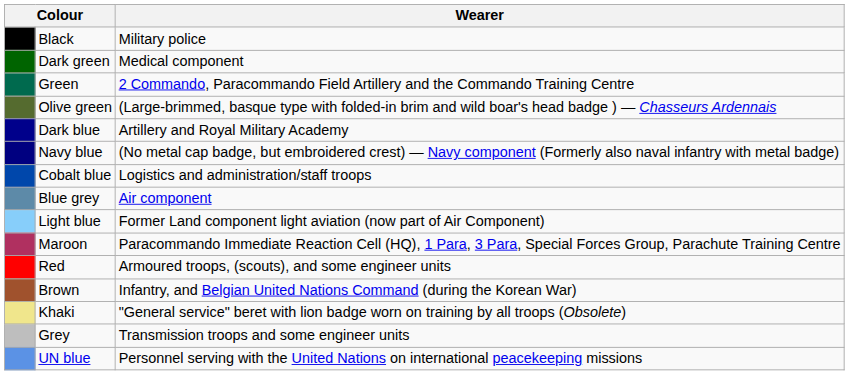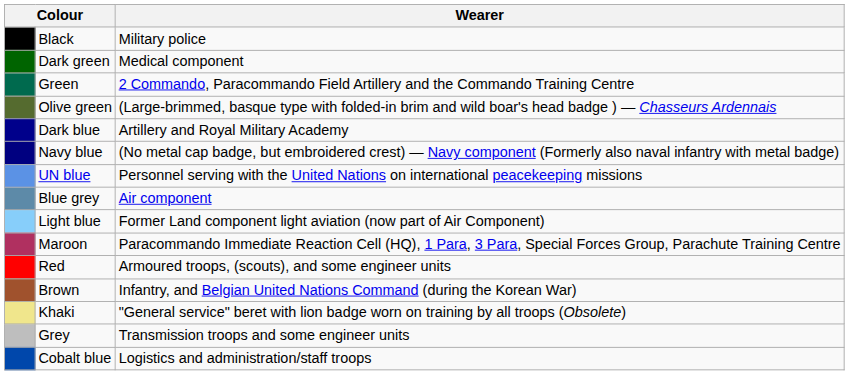 <table class="wikitable">
 <tr>
 <th colspan="2" scope=col>Colour</th>
 <th scope=col>Wearer</th>
 </tr>
 <tr>
 <td style="background:black;">      </td>
 <td>Black</td>
 <td>Military police</td>
 </tr>
 <tr>
 <td style="background:#006400;"></td>
 <td>Dark green</td>
 <td>Medical component</td>
 </tr>
 <tr>
 <td style="background:#006A4E;"></td>
 <td>Green</td>
 <td><a href='#'>2 Commando</a>, Paracommando Field Artillery and the Commando Training Centre</td>
 </tr>
 <tr>
 <td style="background:#556B2F;"></td>
 <td>Olive green</td>
 <td>(Large-brimmed, basque type with folded-in brim and wild boar's head badge ) — <em><a href='#'>Chasseurs Ardennais</a></em></td>
 </tr>
 <tr>
 <td style="background:#00008B;"></td>
 <td>Dark blue</td>
 <td>Artillery and Royal Military Academy</td>
 </tr>
 <tr>
 <td style="background:#000080;"></td>
 <td>Navy blue</td>
 <td>(No metal cap badge, but embroidered crest) — <a href='#'>Navy component</a> (Formerly also naval infantry with metal badge)</td>
 </tr>
 <tr>
-<td style="background:#0047AB;"></td>
-<td>Cobalt blue</td>
-<td>Logistics and administration/staff troops</td>
+<td style="background:#5B92E5;"></td>
+<td><a href='#'>UN blue</a></td>
+<td>Personnel serving with the <a href='#'>United Nations</a> on international <a href='#'>peacekeeping</a> missions</td>
 </tr>
 <tr>
 <td style="background:#5D8AA8;"></td>
 <td>Blue grey</td>
 <td><a href='#'>Air component</a></td>
 </tr>
 <tr>
 <td style="background:#87CEFA;"></td>
 <td>Light blue</td>
 <td>Former Land component light aviation (now part of Air Component)</td>
 </tr>
 <tr>
 <td style="background:#B03060;"></td>
 <td>Maroon</td>
 <td>Paracommando Immediate Reaction Cell (HQ), <a href='#'>1 Para</a>, <a href='#'>3 Para</a>, Special Forces Group, Parachute Training Centre</td>
 </tr>
 <tr>
 <td style="background:red;"></td>
 <td>Red</td>
 <td>Armoured troops,  (scouts),  and some engineer units</td>
 </tr>
 <tr>
 <td style="background:sienna;"></td>
 <td>Brown</td>
 <td>Infantry,  and <a href='#'>Belgian United Nations Command</a> (during the Korean War)</td>
 </tr>
 <tr>
 <td style="background:khaki;"></td>
 <td>Khaki</td>
 <td>"General service" beret with lion badge worn on training by all troops (<em>Obsolete</em>)</td>
 </tr>
 <tr>
 <td style="background:#BEBEBE;"></td>
 <td>Grey</td>
 <td>Transmission troops and some engineer units</td>
 </tr>
 <tr>
-<td style="background:#5B92E5;"></td>
-<td><a href='#'>UN blue</a></td>
-<td>Personnel serving with the <a href='#'>United Nations</a> on international <a href='#'>peacekeeping</a> missions</td>
+<td style="background:#0047AB;"></td>
+<td>Cobalt blue</td>
+<td>Logistics and administration/staff troops</td>
 </tr>
 </table>
